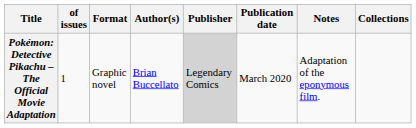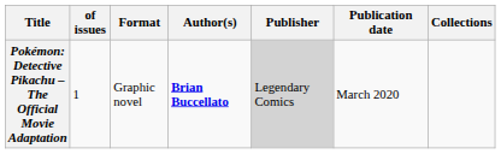 <table class="wikitable">
 <tr>
 <th>Title</th>
 <th style="width:40pt"> of issues</th>
 <th style="width:75pt">Format</th>
 <th style="width:125pt">Author(s)</th>
 <th style="width:125pt">Publisher</th>
 <th style="width:150pt">Publication date</th>
-<th style="width:175pt">Notes</th>
 <th>Collections</th>
 </tr>
 <tr>
 <th><em>Pokémon: Detective Pikachu – The Official Movie Adaptation</em></th>
 <td>1</td>
 <td>Graphic novel</td>
-<td><a href='#'>Brian Buccellato</a></td>
+<td><strong><a href='#'>Brian Buccellato</a></strong></td>
 <td style="background: lightgrey;">Legendary Comics</td>
 <td>March 2020</td>
-<td>Adaptation of the <a href='#'>eponymous film</a>.</td>
 <td></td>
 </tr>
 </table>
